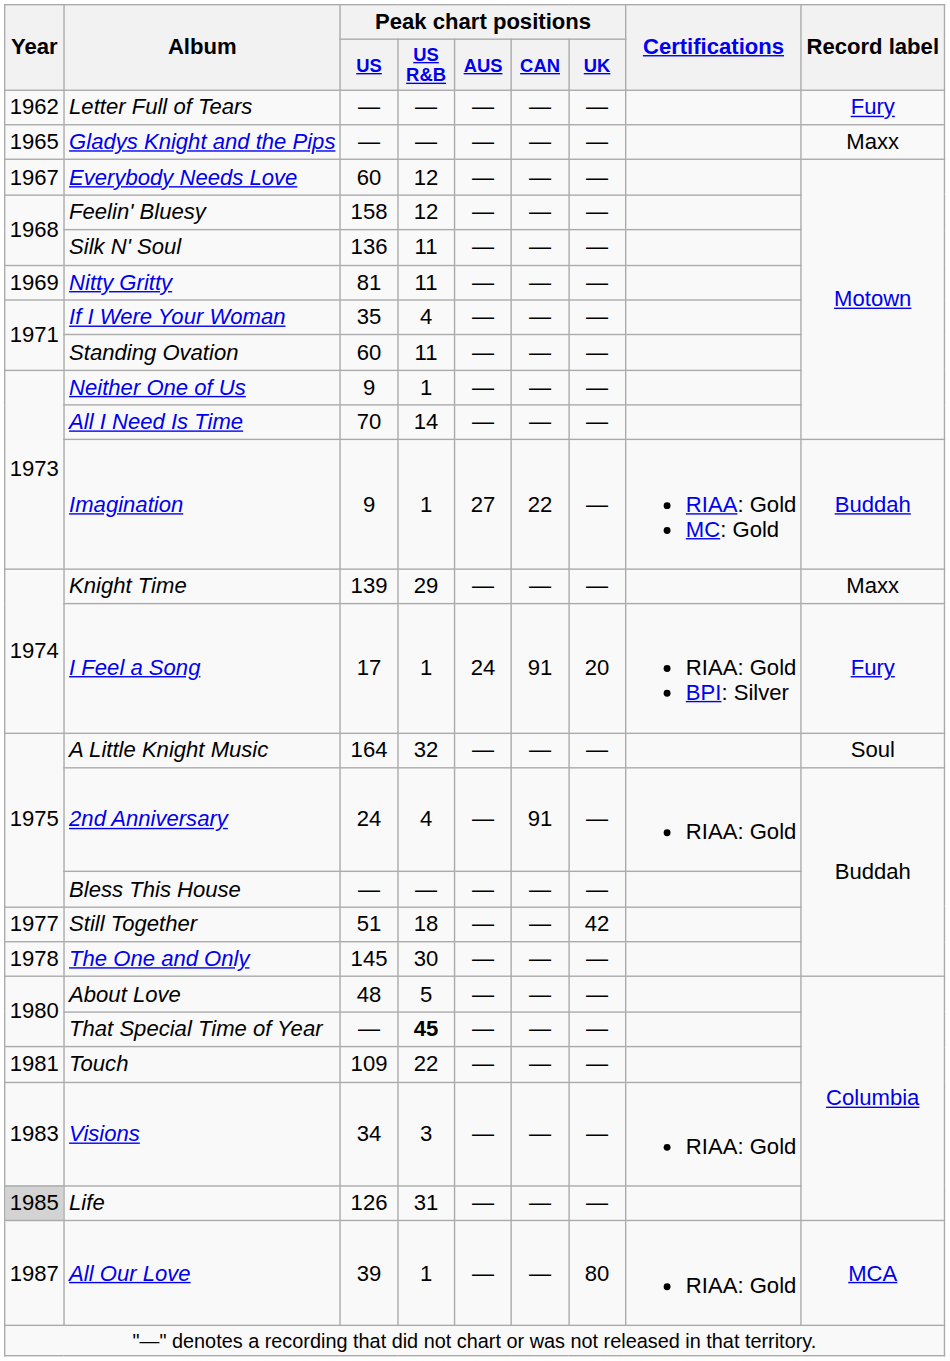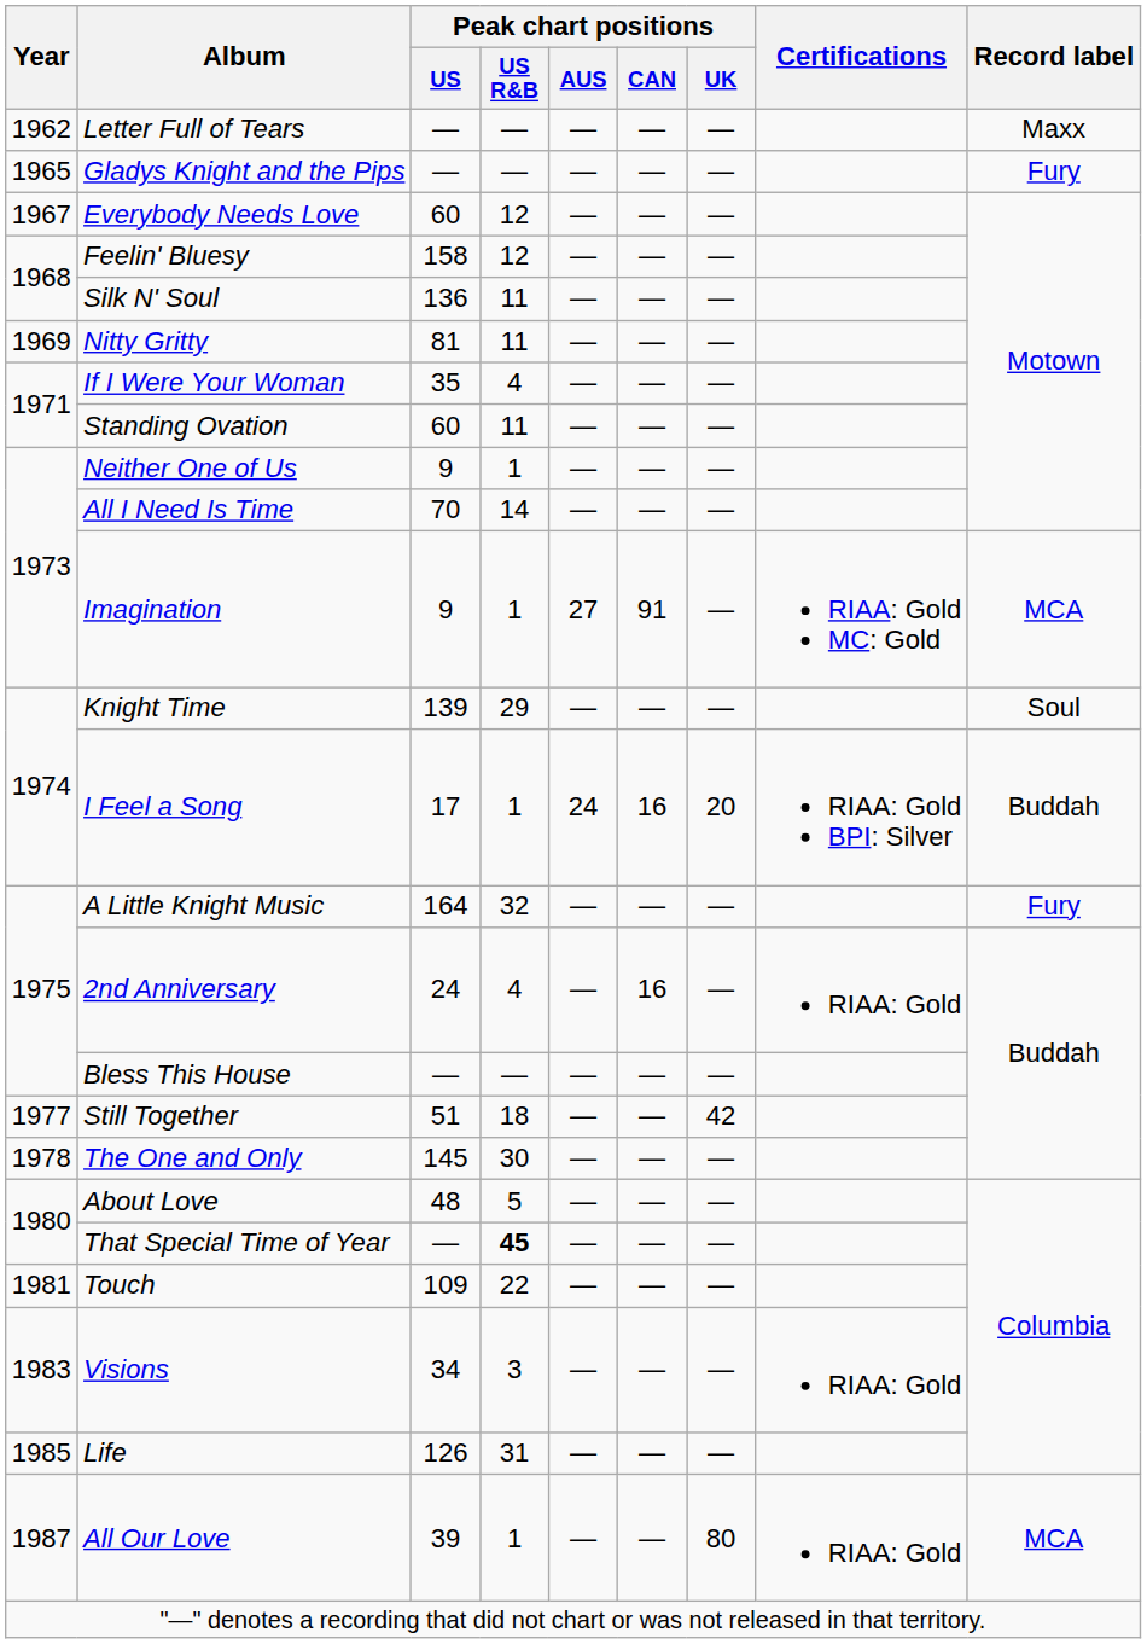 <table class="wikitable" style="text-align:center;">
 <tr>
 <th rowspan="2">Year</th>
 <th rowspan="2">Album</th>
 <th colspan="5">Peak chart positions</th>
 <th rowspan="2"><a href='#'>Certifications</a></th>
 <th rowspan="2">Record label</th>
 </tr>
 <tr style="font-size:smaller;">
 <th width="35"><a href='#'>US</a><br></th>
 <th width="35"><a href='#'>US<br>R&B</a><br></th>
 <th width="35"><a href='#'>AUS</a><br></th>
 <th width="35"><a href='#'>CAN</a><br></th>
 <th width="35"><a href='#'>UK</a><br></th>
 </tr>
 <tr>
 <td>1962</td>
 <td align="left"><em>Letter Full of Tears</em></td>
 <td>—</td>
 <td>—</td>
 <td>—</td>
 <td>—</td>
 <td>—</td>
 <td align="left"></td>
-<td><a href='#'>Fury</a></td>
+<td>Maxx</td>
 </tr>
 <tr>
 <td>1965</td>
 <td align="left"><em> <a href='#'>Gladys Knight and the Pips</a></em></td>
 <td>—</td>
 <td>—</td>
 <td>—</td>
 <td>—</td>
 <td>—</td>
 <td align="left"></td>
-<td>Maxx</td>
+<td><a href='#'>Fury</a></td>
 </tr>
 <tr>
 <td>1967</td>
 <td align="left"><em><a href='#'>Everybody Needs Love</a></em></td>
 <td>60</td>
 <td>12</td>
 <td>—</td>
 <td>—</td>
 <td>—</td>
 <td align="left"></td>
 <td rowspan="8"><a href='#'>Motown</a></td>
 </tr>
 <tr>
 <td rowspan="2">1968</td>
 <td align="left"><em>Feelin' Bluesy</em></td>
 <td>158</td>
 <td>12</td>
 <td>—</td>
 <td>—</td>
 <td>—</td>
 <td align="left"></td>
 </tr>
 <tr>
 <td align="left"><em>Silk N' Soul</em></td>
 <td>136</td>
 <td>11</td>
 <td>—</td>
 <td>—</td>
 <td>—</td>
 <td align="left"></td>
 </tr>
 <tr>
 <td>1969</td>
 <td align="left"><em><a href='#'>Nitty Gritty</a></em></td>
 <td>81</td>
 <td>11</td>
 <td>—</td>
 <td>—</td>
 <td>—</td>
 <td align="left"></td>
 </tr>
 <tr>
 <td rowspan="2">1971</td>
 <td align="left"><em><a href='#'>If I Were Your Woman</a></em></td>
 <td>35</td>
 <td>4</td>
 <td>—</td>
 <td>—</td>
 <td>—</td>
 <td align="left"></td>
 </tr>
 <tr>
 <td align="left"><em>Standing Ovation</em></td>
 <td>60</td>
 <td>11</td>
 <td>—</td>
 <td>—</td>
 <td>—</td>
 <td align="left"></td>
 </tr>
 <tr>
 <td rowspan="3">1973</td>
 <td align="left"><em><a href='#'>Neither One of Us</a></em></td>
 <td>9</td>
 <td>1</td>
 <td>—</td>
 <td>—</td>
 <td>—</td>
 <td align="left"></td>
 </tr>
 <tr>
 <td align="left"><em><a href='#'>All I Need Is Time</a></em></td>
 <td>70</td>
 <td>14</td>
 <td>—</td>
 <td>—</td>
 <td>—</td>
 <td align="left"></td>
 </tr>
 <tr>
 <td align="left"><em><a href='#'>Imagination</a></em></td>
 <td>9</td>
 <td>1</td>
 <td>27</td>
-<td>22</td>
+<td>91</td>
 <td>—</td>
 <td align="left"><br><ul><li><a href='#'>RIAA</a>: Gold</li><li><a href='#'>MC</a>: Gold</li></ul></td>
-<td><a href='#'>Buddah</a></td>
+<td><a href='#'>MCA</a></td>
 </tr>
 <tr>
 <td rowspan="2">1974</td>
 <td align="left"><em>Knight Time</em></td>
 <td>139</td>
 <td>29</td>
 <td>—</td>
 <td>—</td>
 <td>—</td>
 <td align="left"></td>
-<td>Maxx</td>
+<td>Soul</td>
 </tr>
 <tr>
 <td align="left"><em><a href='#'>I Feel a Song</a></em></td>
 <td>17</td>
 <td>1</td>
 <td>24</td>
-<td>91</td>
+<td>16</td>
 <td>20</td>
 <td align="left"><br><ul><li>RIAA: Gold</li><li><a href='#'>BPI</a>: Silver</li></ul></td>
-<td><a href='#'>Fury</a></td>
+<td>Buddah</td>
 </tr>
 <tr>
 <td rowspan="3">1975</td>
 <td align="left"><em>A Little Knight Music</em></td>
 <td>164</td>
 <td>32</td>
 <td>—</td>
 <td>—</td>
 <td>—</td>
 <td align="left"></td>
-<td>Soul</td>
+<td><a href='#'>Fury</a></td>
 </tr>
 <tr>
 <td align="left"><em><a href='#'>2nd Anniversary</a></em></td>
 <td>24</td>
 <td>4</td>
 <td>—</td>
-<td>91</td>
+<td>16</td>
 <td>—</td>
 <td align="left"><br><ul><li>RIAA: Gold</li></ul></td>
 <td rowspan="4">Buddah</td>
 </tr>
 <tr>
 <td align="left"><em>Bless This House</em></td>
 <td>—</td>
 <td>—</td>
 <td>—</td>
 <td>—</td>
 <td>—</td>
 <td align="left"></td>
 </tr>
 <tr>
 <td>1977</td>
 <td align="left"><em>Still Together</em></td>
 <td>51</td>
 <td>18</td>
 <td>—</td>
 <td>—</td>
 <td>42</td>
 <td align="left"></td>
 </tr>
 <tr>
 <td>1978</td>
 <td align="left"><em><a href='#'>The One and Only</a></em></td>
 <td>145</td>
 <td>30</td>
 <td>—</td>
 <td>—</td>
 <td>—</td>
 <td align="left"></td>
 </tr>
 <tr>
 <td rowspan="2">1980</td>
 <td align="left"><em>About Love</em></td>
 <td>48</td>
 <td>5</td>
 <td>—</td>
 <td>—</td>
 <td>—</td>
 <td align="left"></td>
 <td rowspan="5"><a href='#'>Columbia</a></td>
 </tr>
 <tr>
 <td align="left"><em>That Special Time of Year</em></td>
 <td>—</td>
 <td><strong>45</strong></td>
 <td>—</td>
 <td>—</td>
 <td>—</td>
 <td align="left"></td>
 </tr>
 <tr>
 <td>1981</td>
 <td align="left"><em>Touch</em></td>
 <td>109</td>
 <td>22</td>
 <td>—</td>
 <td>—</td>
 <td>—</td>
 <td align="left"></td>
 </tr>
 <tr>
 <td>1983</td>
 <td align="left"><em><a href='#'>Visions</a></em></td>
 <td>34</td>
 <td>3</td>
 <td>—</td>
 <td>—</td>
 <td>—</td>
 <td align="left"><br><ul><li>RIAA: Gold</li></ul></td>
 </tr>
 <tr>
-<td style="background: lightgrey;">1985</td>
+<td>1985</td>
 <td align="left"><em>Life</em></td>
 <td>126</td>
 <td>31</td>
 <td>—</td>
 <td>—</td>
 <td>—</td>
 <td align="left"></td>
 </tr>
 <tr>
 <td>1987</td>
 <td align="left"><em><a href='#'>All Our Love</a></em></td>
 <td>39</td>
 <td>1</td>
 <td>—</td>
 <td>—</td>
 <td>80</td>
 <td align="left"><br><ul><li>RIAA: Gold</li></ul></td>
 <td><a href='#'>MCA</a></td>
 </tr>
 <tr>
 <td colspan="15" style="font-size:90%">"—" denotes a recording that did not chart or was not released in that territory.</td>
 </tr>
 </table>
